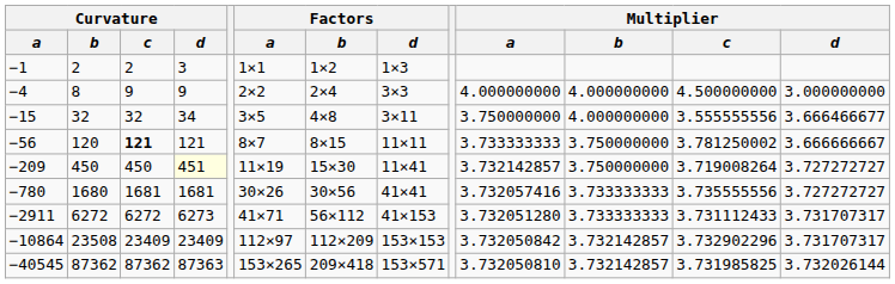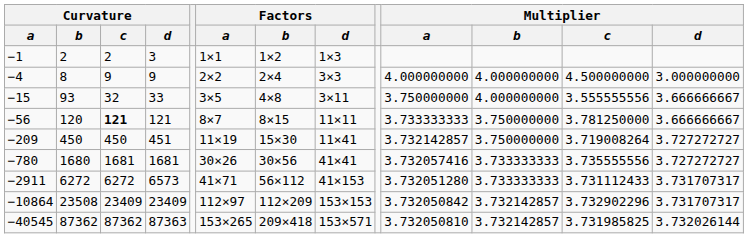 <table class="wikitable">
 <tr>
 <th colspan="4">Curvature</th>
 <th rowspan="2"></th>
 <th colspan="3">Factors</th>
 <th rowspan="2"></th>
 <th colspan="4">Multiplier</th>
 </tr>
 <tr>
 <th><em>a</em></th>
 <th><em>b</em></th>
 <th><em>c</em></th>
 <th><em>d</em></th>
 <th><em>a</em></th>
 <th><em>b</em></th>
 <th><em>d</em></th>
 <th><em>a</em></th>
 <th><em>b</em></th>
 <th><em>c</em></th>
 <th><em>d</em></th>
 </tr>
 <tr>
 <td>−1</td>
 <td>2</td>
 <td>2</td>
 <td>3</td>
 <td rowspan=9></td>
 <td>1×1</td>
 <td>1×2</td>
 <td>1×3</td>
 <td rowspan=9></td>
 <td></td>
 <td></td>
 <td></td>
 <td></td>
 </tr>
 <tr>
 <td>−4</td>
 <td>8</td>
 <td>9</td>
 <td>9</td>
 <td>2×2</td>
 <td>2×4</td>
 <td>3×3</td>
 <td>4.000000000</td>
 <td>4.000000000</td>
 <td>4.500000000</td>
 <td>3.000000000</td>
 </tr>
 <tr>
 <td>−15</td>
+<td>93</td>
 <td>32</td>
-<td>32</td>
-<td>34</td>
+<td>33</td>
 <td>3×5</td>
 <td>4×8</td>
 <td>3×11</td>
 <td>3.750000000</td>
 <td>4.000000000</td>
 <td>3.555555556</td>
-<td>3.666466677</td>
+<td>3.666666667</td>
 </tr>
 <tr>
 <td>−56</td>
 <td>120</td>
 <td><strong>121</strong></td>
 <td>121</td>
 <td>8×7</td>
 <td>8×15</td>
 <td>11×11</td>
 <td>3.733333333</td>
 <td>3.750000000</td>
-<td>3.781250002</td>
+<td>3.781250000</td>
 <td>3.666666667</td>
 </tr>
 <tr>
 <td>−209</td>
 <td>450</td>
 <td>450</td>
-<td style="background: lightyellow;">451</td>
+<td>451</td>
 <td>11×19</td>
 <td>15×30</td>
 <td>11×41</td>
 <td>3.732142857</td>
 <td>3.750000000</td>
 <td>3.719008264</td>
 <td>3.727272727</td>
 </tr>
 <tr>
 <td>−780</td>
 <td>1680</td>
 <td>1681</td>
 <td>1681</td>
 <td>30×26</td>
 <td>30×56</td>
 <td>41×41</td>
 <td>3.732057416</td>
 <td>3.733333333</td>
 <td>3.735555556</td>
 <td>3.727272727</td>
 </tr>
 <tr>
 <td>−2911</td>
 <td>6272</td>
 <td>6272</td>
-<td>6273</td>
+<td>6573</td>
 <td>41×71</td>
 <td>56×112</td>
 <td>41×153</td>
 <td>3.732051280</td>
 <td>3.733333333</td>
 <td>3.731112433</td>
 <td>3.731707317</td>
 </tr>
 <tr>
 <td>−10864</td>
 <td>23508</td>
 <td>23409</td>
 <td>23409</td>
 <td>112×97</td>
 <td>112×209</td>
 <td>153×153</td>
 <td>3.732050842</td>
 <td>3.732142857</td>
 <td>3.732902296</td>
 <td>3.731707317</td>
 </tr>
 <tr>
 <td>−40545</td>
 <td>87362</td>
 <td>87362</td>
 <td>87363</td>
 <td>153×265</td>
 <td>209×418</td>
 <td>153×571</td>
 <td>3.732050810</td>
 <td>3.732142857</td>
 <td>3.731985825</td>
 <td>3.732026144</td>
 </tr>
 </table>
